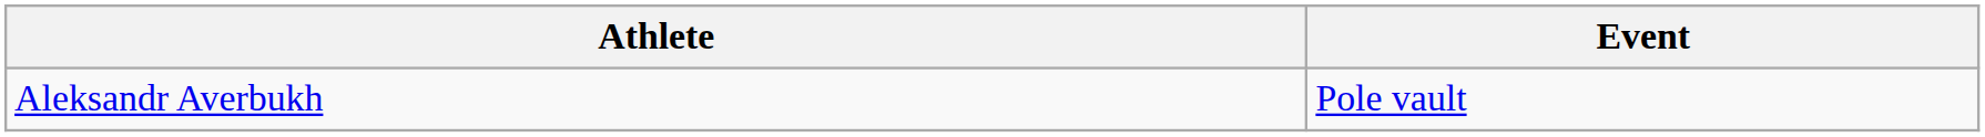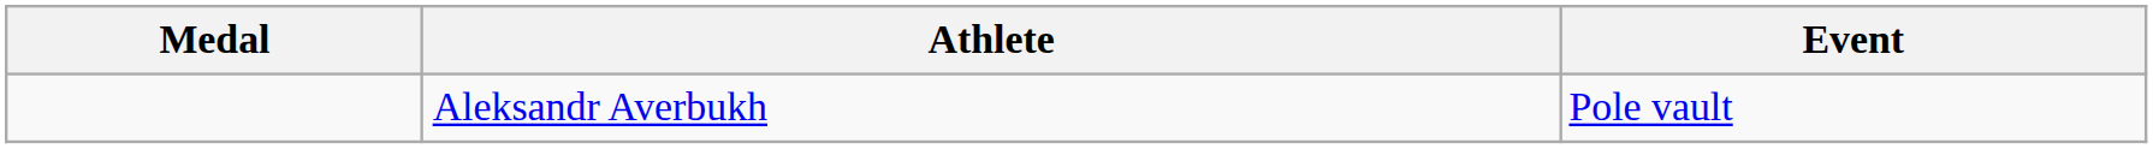 <table class="wikitable" style="font-size:90%" width=60%>
 <tr>
+<th>Medal</th>
 <th>Athlete</th>
 <th>Event</th>
 </tr>
 <tr>
+<td></td>
 <td><a href='#'>Aleksandr Averbukh</a></td>
 <td><a href='#'>Pole vault</a></td>
 </tr>
 </table>
